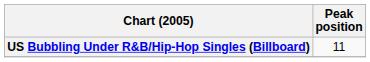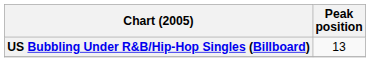 <table class="wikitable sortable plainrowheaders" style="text-align:center;">
 <tr>
 <th scope="col">Chart (2005)</th>
 <th scope="col">Peak<br>position</th>
 </tr>
 <tr>
 <th scope="row">US <a href='#'>Bubbling Under R&B/Hip-Hop Singles</a> (<a href='#'>Billboard</a>)</th>
-<td style="text-align:center">11</td>
+<td style="text-align:center">13</td>
 </tr>
 <tr>
 </tr>
 </table>
